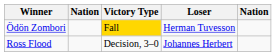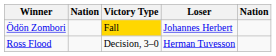 <table class="wikitable sortable" style="text-align:left;">
 <tr>
 <th>Winner</th>
 <th>Nation</th>
 <th>Victory Type</th>
 <th>Loser</th>
 <th>Nation</th>
 </tr>
 <tr>
 <td><a href='#'>Ödön Zombori</a></td>
 <td></td>
 <td style="background: gold;">Fall</td>
-<td><a href='#'>Herman Tuvesson</a></td>
+<td><a href='#'>Johannes Herbert</a></td>
 <td></td>
 </tr>
 <tr>
 <td><a href='#'>Ross Flood</a></td>
 <td></td>
 <td>Decision, 3–0</td>
-<td><a href='#'>Johannes Herbert</a></td>
+<td><a href='#'>Herman Tuvesson</a></td>
 <td></td>
 </tr>
 </table>
